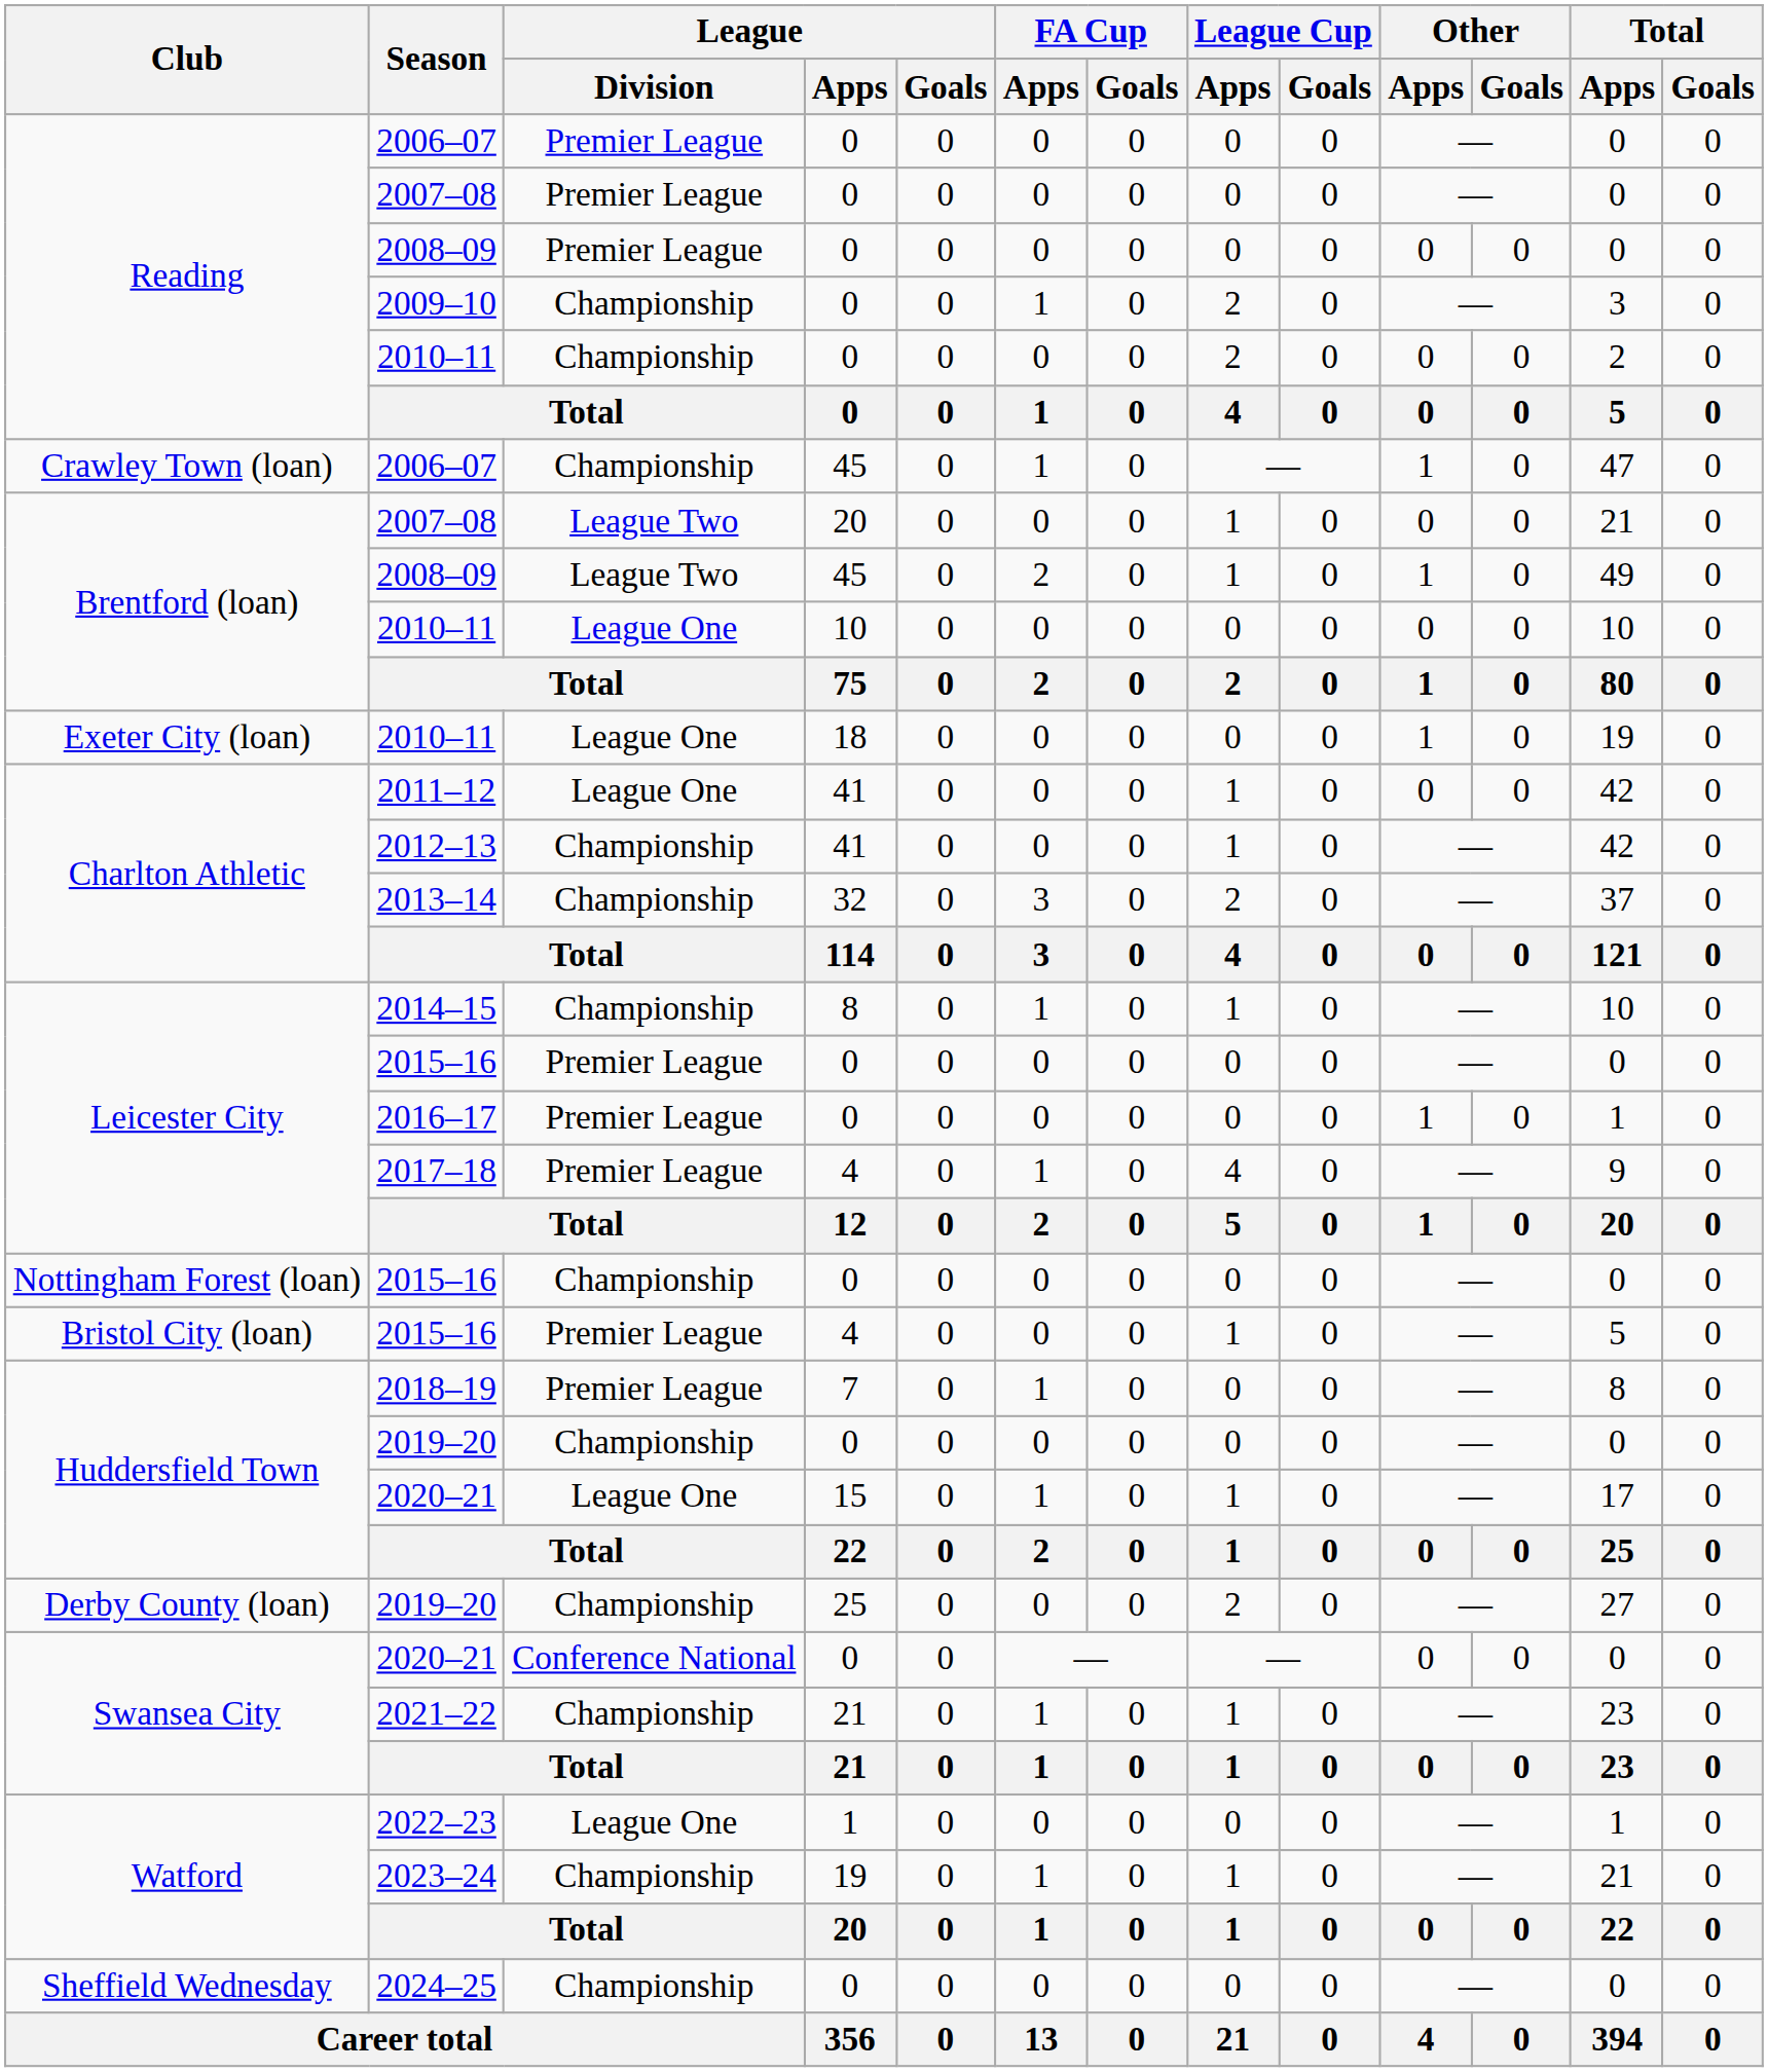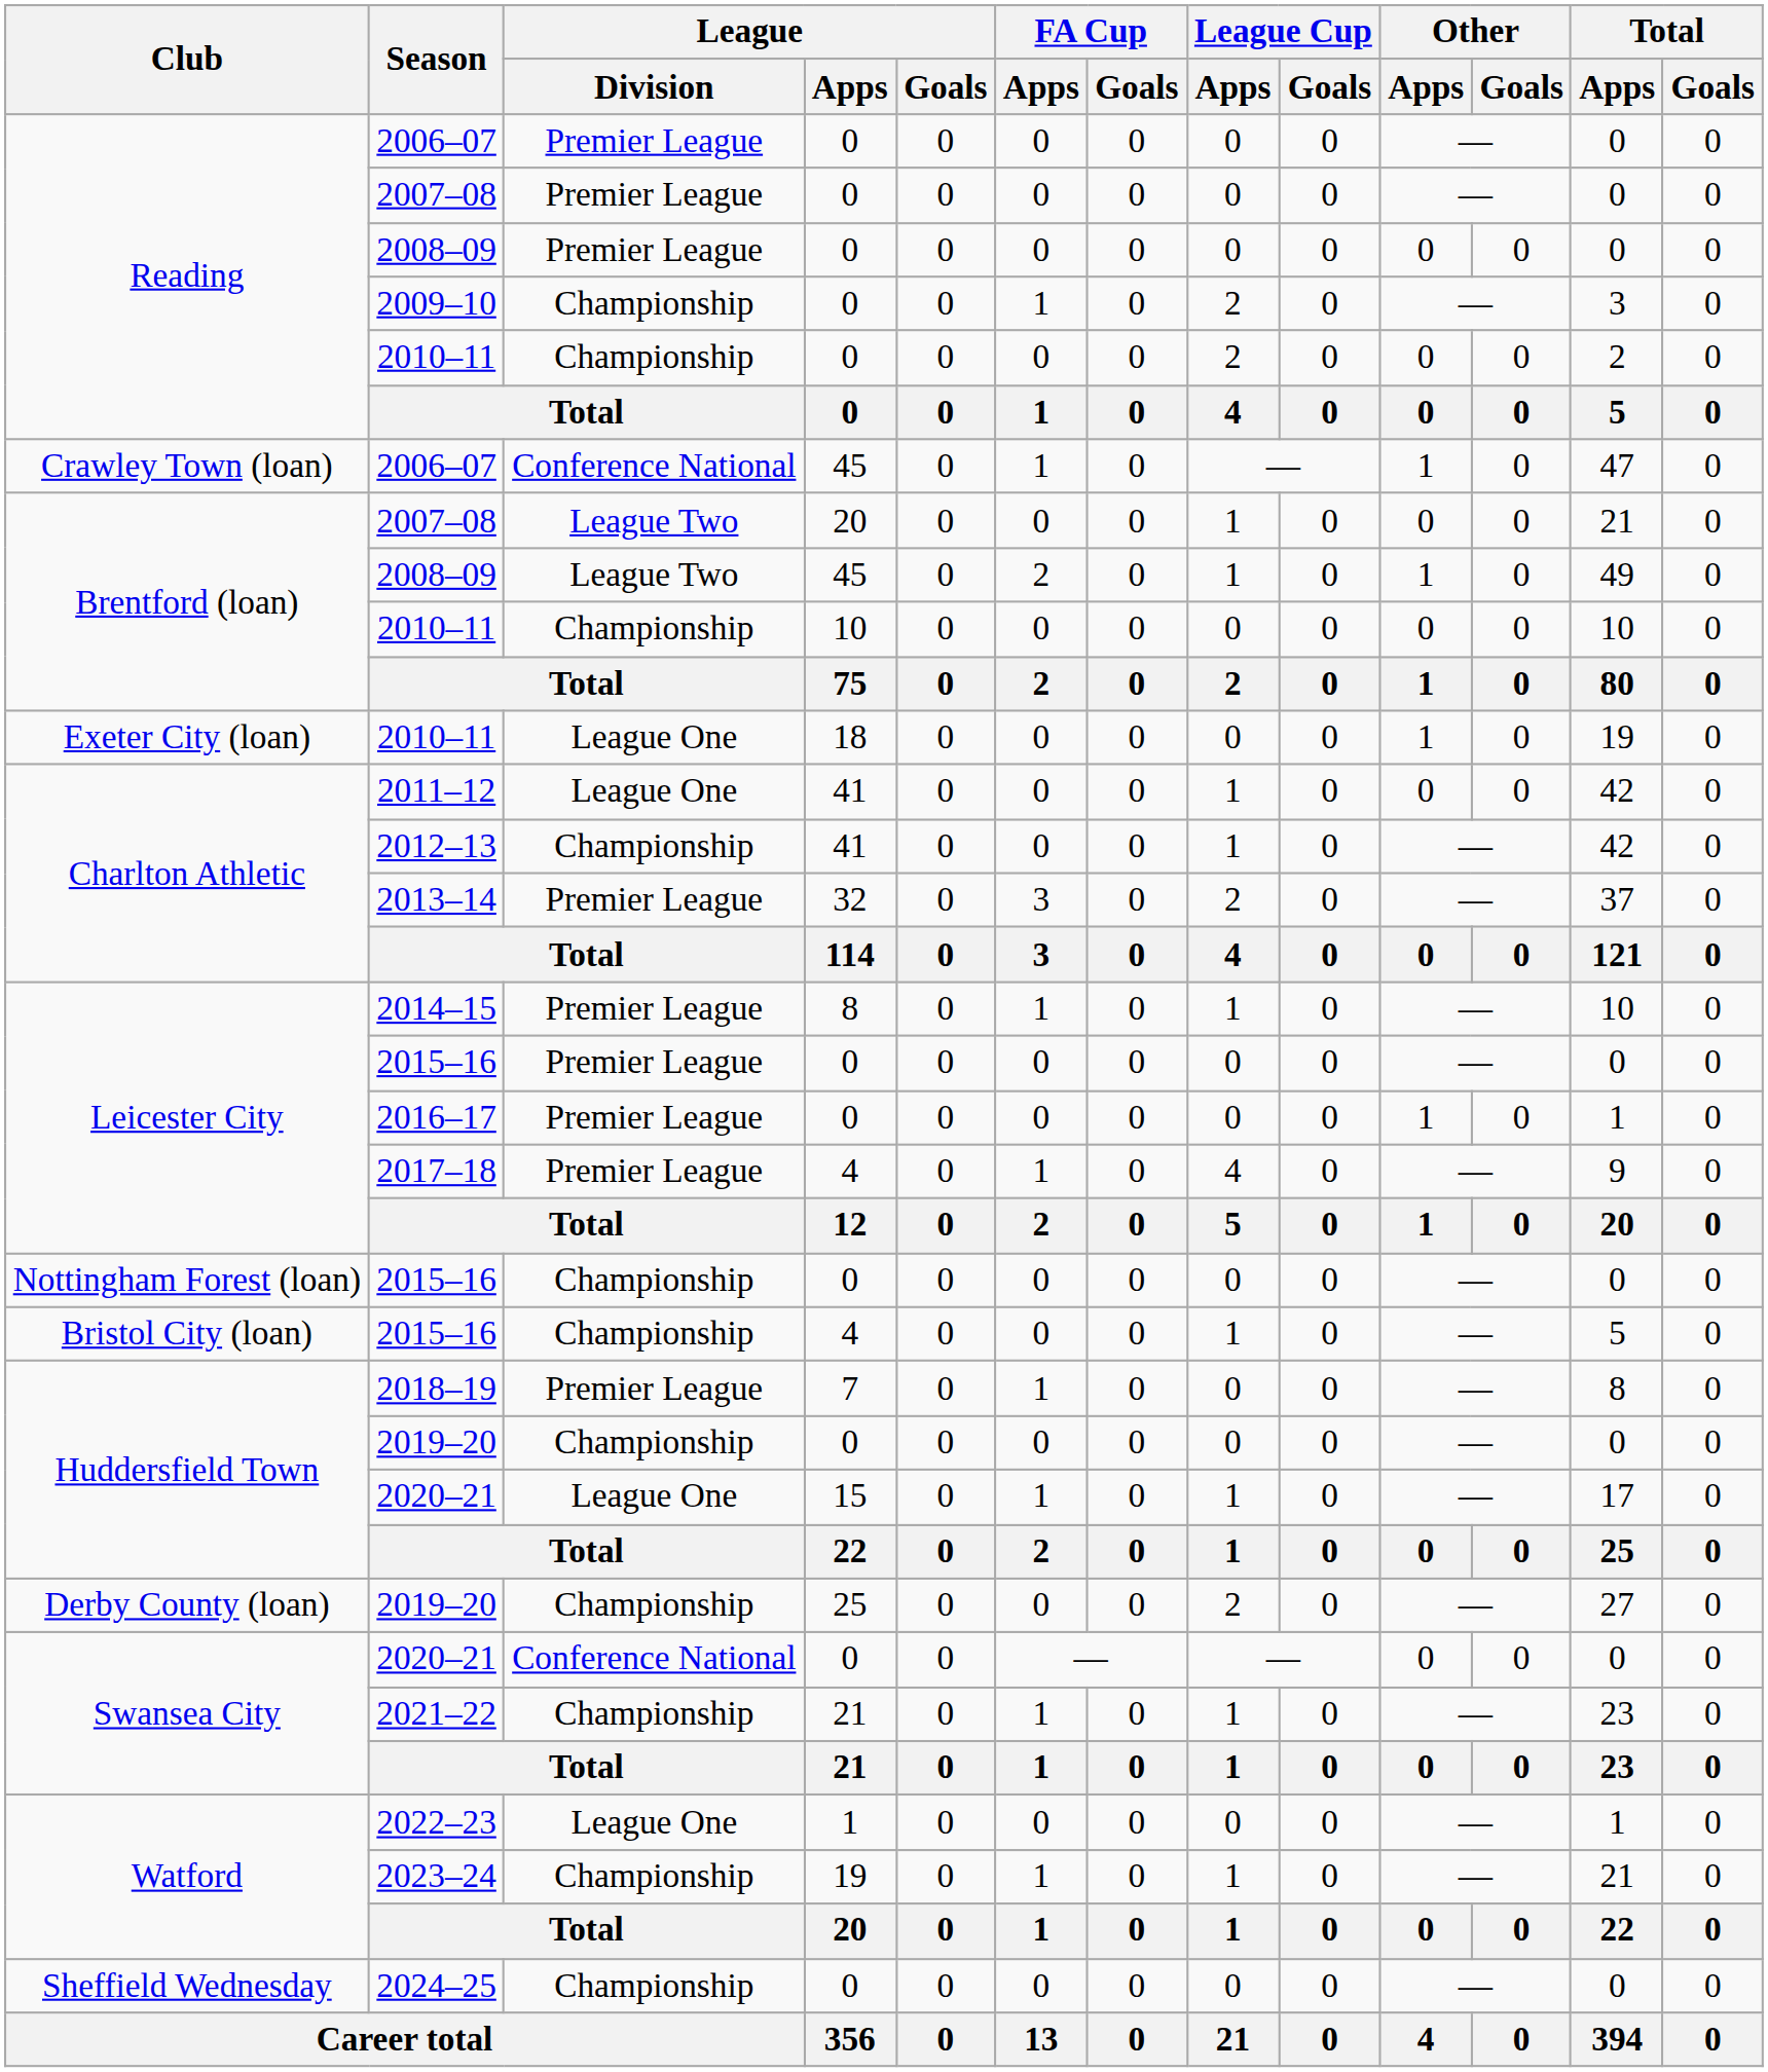 <table class="wikitable" style="text-align:center">
 <tr>
 <th rowspan="2">Club</th>
 <th rowspan="2">Season</th>
 <th colspan="3">League</th>
 <th colspan="2"><a href='#'>FA Cup</a></th>
 <th colspan="2"><a href='#'>League Cup</a></th>
 <th colspan="2">Other</th>
 <th colspan="3">Total</th>
 </tr>
 <tr>
 <th>Division</th>
 <th>Apps</th>
 <th>Goals</th>
 <th>Apps</th>
 <th>Goals</th>
 <th>Apps</th>
 <th>Goals</th>
 <th>Apps</th>
 <th>Goals</th>
 <th>Apps</th>
 <th>Goals</th>
 </tr>
 <tr>
 <td rowspan="6"><a href='#'>Reading</a></td>
 <td><a href='#'>2006–07</a></td>
 <td><a href='#'>Premier League</a></td>
 <td>0</td>
 <td>0</td>
 <td>0</td>
 <td>0</td>
 <td>0</td>
 <td>0</td>
 <td colspan="2">—</td>
 <td>0</td>
 <td>0</td>
 </tr>
 <tr>
 <td><a href='#'>2007–08</a></td>
 <td>Premier League</td>
 <td>0</td>
 <td>0</td>
 <td>0</td>
 <td>0</td>
 <td>0</td>
 <td>0</td>
 <td colspan="2">—</td>
 <td>0</td>
 <td>0</td>
 </tr>
 <tr>
 <td><a href='#'>2008–09</a></td>
 <td>Premier League</td>
 <td>0</td>
 <td>0</td>
 <td>0</td>
 <td>0</td>
 <td>0</td>
 <td>0</td>
 <td>0</td>
 <td>0</td>
 <td>0</td>
 <td>0</td>
 </tr>
 <tr>
 <td><a href='#'>2009–10</a></td>
 <td>Championship</td>
 <td>0</td>
 <td>0</td>
 <td>1</td>
 <td>0</td>
 <td>2</td>
 <td>0</td>
 <td colspan="2">—</td>
 <td>3</td>
 <td>0</td>
 </tr>
 <tr>
 <td><a href='#'>2010–11</a></td>
 <td>Championship</td>
 <td>0</td>
 <td>0</td>
 <td>0</td>
 <td>0</td>
 <td>2</td>
 <td>0</td>
 <td>0</td>
 <td>0</td>
 <td>2</td>
 <td>0</td>
 </tr>
 <tr>
 <th colspan="2">Total</th>
 <th>0</th>
 <th>0</th>
 <th>1</th>
 <th>0</th>
 <th>4</th>
 <th>0</th>
 <th>0</th>
 <th>0</th>
 <th>5</th>
 <th>0</th>
 </tr>
 <tr>
 <td><a href='#'>Crawley Town</a> (loan)</td>
 <td><a href='#'>2006–07</a></td>
-<td>Championship</td>
+<td><a href='#'>Conference National</a></td>
 <td>45</td>
 <td>0</td>
 <td>1</td>
 <td>0</td>
 <td colspan="2">—</td>
 <td>1</td>
 <td>0</td>
 <td>47</td>
 <td>0</td>
 </tr>
 <tr>
 <td rowspan="4"><a href='#'>Brentford</a> (loan)</td>
 <td><a href='#'>2007–08</a></td>
 <td><a href='#'>League Two</a></td>
 <td>20</td>
 <td>0</td>
 <td>0</td>
 <td>0</td>
 <td>1</td>
 <td>0</td>
 <td>0</td>
 <td>0</td>
 <td>21</td>
 <td>0</td>
 </tr>
 <tr>
 <td><a href='#'>2008–09</a></td>
 <td>League Two</td>
 <td>45</td>
 <td>0</td>
 <td>2</td>
 <td>0</td>
 <td>1</td>
 <td>0</td>
 <td>1</td>
 <td>0</td>
 <td>49</td>
 <td>0</td>
 </tr>
 <tr>
 <td><a href='#'>2010–11</a></td>
-<td><a href='#'>League One</a></td>
+<td>Championship</td>
 <td>10</td>
 <td>0</td>
 <td>0</td>
 <td>0</td>
 <td>0</td>
 <td>0</td>
 <td>0</td>
 <td>0</td>
 <td>10</td>
 <td>0</td>
 </tr>
 <tr>
 <th colspan="2">Total</th>
 <th>75</th>
 <th>0</th>
 <th>2</th>
 <th>0</th>
 <th>2</th>
 <th>0</th>
 <th>1</th>
 <th>0</th>
 <th>80</th>
 <th>0</th>
 </tr>
 <tr>
 <td><a href='#'>Exeter City</a> (loan)</td>
 <td><a href='#'>2010–11</a></td>
 <td>League One</td>
 <td>18</td>
 <td>0</td>
 <td>0</td>
 <td>0</td>
 <td>0</td>
 <td>0</td>
 <td>1</td>
 <td>0</td>
 <td>19</td>
 <td>0</td>
 </tr>
 <tr>
 <td rowspan="4"><a href='#'>Charlton Athletic</a></td>
 <td><a href='#'>2011–12</a></td>
 <td>League One</td>
 <td>41</td>
 <td>0</td>
 <td>0</td>
 <td>0</td>
 <td>1</td>
 <td>0</td>
 <td>0</td>
 <td>0</td>
 <td>42</td>
 <td>0</td>
 </tr>
 <tr>
 <td><a href='#'>2012–13</a></td>
 <td>Championship</td>
 <td>41</td>
 <td>0</td>
 <td>0</td>
 <td>0</td>
 <td>1</td>
 <td>0</td>
 <td colspan="2">—</td>
 <td>42</td>
 <td>0</td>
 </tr>
 <tr>
 <td><a href='#'>2013–14</a></td>
-<td>Championship</td>
+<td>Premier League</td>
 <td>32</td>
 <td>0</td>
 <td>3</td>
 <td>0</td>
 <td>2</td>
 <td>0</td>
 <td colspan="2">—</td>
 <td>37</td>
 <td>0</td>
 </tr>
 <tr>
 <th colspan="2">Total</th>
 <th>114</th>
 <th>0</th>
 <th>3</th>
 <th>0</th>
 <th>4</th>
 <th>0</th>
 <th>0</th>
 <th>0</th>
 <th>121</th>
 <th>0</th>
 </tr>
 <tr>
 <td rowspan="5"><a href='#'>Leicester City</a></td>
 <td><a href='#'>2014–15</a></td>
-<td>Championship</td>
+<td>Premier League</td>
 <td>8</td>
 <td>0</td>
 <td>1</td>
 <td>0</td>
 <td>1</td>
 <td>0</td>
 <td colspan="2">—</td>
 <td>10</td>
 <td>0</td>
 </tr>
 <tr>
 <td><a href='#'>2015–16</a></td>
 <td>Premier League</td>
 <td>0</td>
 <td>0</td>
 <td>0</td>
 <td>0</td>
 <td>0</td>
 <td>0</td>
 <td colspan="2">—</td>
 <td>0</td>
 <td>0</td>
 </tr>
 <tr>
 <td><a href='#'>2016–17</a></td>
 <td>Premier League</td>
 <td>0</td>
 <td>0</td>
 <td>0</td>
 <td>0</td>
 <td>0</td>
 <td>0</td>
 <td>1</td>
 <td>0</td>
 <td>1</td>
 <td>0</td>
 </tr>
 <tr>
 <td><a href='#'>2017–18</a></td>
 <td>Premier League</td>
 <td>4</td>
 <td>0</td>
 <td>1</td>
 <td>0</td>
 <td>4</td>
 <td>0</td>
 <td colspan="2">—</td>
 <td>9</td>
 <td>0</td>
 </tr>
 <tr>
 <th colspan="2">Total</th>
 <th>12</th>
 <th>0</th>
 <th>2</th>
 <th>0</th>
 <th>5</th>
 <th>0</th>
 <th>1</th>
 <th>0</th>
 <th>20</th>
 <th>0</th>
 </tr>
 <tr>
 <td><a href='#'>Nottingham Forest</a> (loan)</td>
 <td><a href='#'>2015–16</a></td>
 <td>Championship</td>
 <td>0</td>
 <td>0</td>
 <td>0</td>
 <td>0</td>
 <td>0</td>
 <td>0</td>
 <td colspan="2">—</td>
 <td>0</td>
 <td>0</td>
 </tr>
 <tr>
 <td><a href='#'>Bristol City</a> (loan)</td>
 <td><a href='#'>2015–16</a></td>
-<td>Premier League</td>
+<td>Championship</td>
 <td>4</td>
 <td>0</td>
 <td>0</td>
 <td>0</td>
 <td>1</td>
 <td>0</td>
 <td colspan="2">—</td>
 <td>5</td>
 <td>0</td>
 </tr>
 <tr>
 <td rowspan="4"><a href='#'>Huddersfield Town</a></td>
 <td><a href='#'>2018–19</a></td>
 <td>Premier League</td>
 <td>7</td>
 <td>0</td>
 <td>1</td>
 <td>0</td>
 <td>0</td>
 <td>0</td>
 <td colspan="2">—</td>
 <td>8</td>
 <td>0</td>
 </tr>
 <tr>
 <td><a href='#'>2019–20</a></td>
 <td>Championship</td>
 <td>0</td>
 <td>0</td>
 <td>0</td>
 <td>0</td>
 <td>0</td>
 <td>0</td>
 <td colspan="2">—</td>
 <td>0</td>
 <td>0</td>
 </tr>
 <tr>
 <td><a href='#'>2020–21</a></td>
 <td>League One</td>
 <td>15</td>
 <td>0</td>
 <td>1</td>
 <td>0</td>
 <td>1</td>
 <td>0</td>
 <td colspan="2">—</td>
 <td>17</td>
 <td>0</td>
 </tr>
 <tr>
 <th colspan="2">Total</th>
 <th>22</th>
 <th>0</th>
 <th>2</th>
 <th>0</th>
 <th>1</th>
 <th>0</th>
 <th>0</th>
 <th>0</th>
 <th>25</th>
 <th>0</th>
 </tr>
 <tr>
 <td><a href='#'>Derby County</a> (loan)</td>
 <td><a href='#'>2019–20</a></td>
 <td>Championship</td>
 <td>25</td>
 <td>0</td>
 <td>0</td>
 <td>0</td>
 <td>2</td>
 <td>0</td>
 <td colspan="2">—</td>
 <td>27</td>
 <td>0</td>
 </tr>
 <tr>
 <td rowspan="3"><a href='#'>Swansea City</a></td>
 <td><a href='#'>2020–21</a></td>
 <td><a href='#'>Conference National</a></td>
 <td>0</td>
 <td>0</td>
 <td colspan="2">—</td>
 <td colspan="2">—</td>
 <td>0</td>
 <td>0</td>
 <td>0</td>
 <td>0</td>
 </tr>
 <tr>
 <td><a href='#'>2021–22</a></td>
 <td>Championship</td>
 <td>21</td>
 <td>0</td>
 <td>1</td>
 <td>0</td>
 <td>1</td>
 <td>0</td>
 <td colspan="2">—</td>
 <td>23</td>
 <td>0</td>
 </tr>
 <tr>
 <th colspan="2">Total</th>
 <th>21</th>
 <th>0</th>
 <th>1</th>
 <th>0</th>
 <th>1</th>
 <th>0</th>
 <th>0</th>
 <th>0</th>
 <th>23</th>
 <th>0</th>
 </tr>
 <tr>
 <td rowspan="3"><a href='#'>Watford</a></td>
 <td><a href='#'>2022–23</a></td>
 <td>League One</td>
 <td>1</td>
 <td>0</td>
 <td>0</td>
 <td>0</td>
 <td>0</td>
 <td>0</td>
 <td colspan="2">—</td>
 <td>1</td>
 <td>0</td>
 </tr>
 <tr>
 <td><a href='#'>2023–24</a></td>
 <td>Championship</td>
 <td>19</td>
 <td>0</td>
 <td>1</td>
 <td>0</td>
 <td>1</td>
 <td>0</td>
 <td colspan="2">—</td>
 <td>21</td>
 <td>0</td>
 </tr>
 <tr>
 <th colspan="2">Total</th>
 <th>20</th>
 <th>0</th>
 <th>1</th>
 <th>0</th>
 <th>1</th>
 <th>0</th>
 <th>0</th>
 <th>0</th>
 <th>22</th>
 <th>0</th>
 </tr>
 <tr>
 <td><a href='#'>Sheffield Wednesday</a></td>
 <td><a href='#'>2024–25</a></td>
 <td>Championship</td>
 <td>0</td>
 <td>0</td>
 <td>0</td>
 <td>0</td>
 <td>0</td>
 <td>0</td>
 <td colspan="2">—</td>
 <td>0</td>
 <td>0</td>
 </tr>
 <tr>
 <th colspan="3">Career total</th>
 <th>356</th>
 <th>0</th>
 <th>13</th>
 <th>0</th>
 <th>21</th>
 <th>0</th>
 <th>4</th>
 <th>0</th>
 <th>394</th>
 <th>0</th>
 </tr>
 </table>
